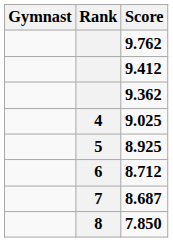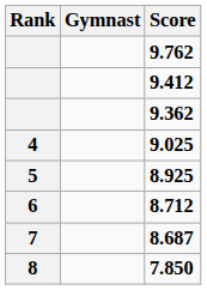 <table class="wikitable sortable">
 <tr>
+<th scope="col">Rank</th>
 <th scope="col">Gymnast</th>
-<th scope="col">Rank</th>
 <th scope="col">Score</th>
 </tr>
 <tr>
+<th scope="row"></th>
 <td></td>
-<th scope="row"></th>
 <td><strong>9.762</strong></td>
 </tr>
 <tr>
+<th scope="row"></th>
 <td></td>
-<th scope="row"></th>
 <td><strong>9.412</strong></td>
 </tr>
 <tr>
+<th scope="row"></th>
 <td></td>
-<th scope="row"></th>
 <td><strong>9.362</strong></td>
 </tr>
 <tr>
+<th scope="row">4</th>
 <td></td>
-<th scope="row">4</th>
 <td><strong>9.025</strong></td>
 </tr>
 <tr>
+<th scope="row">5</th>
 <td></td>
-<th scope="row">5</th>
 <td><strong>8.925</strong></td>
 </tr>
 <tr>
+<th scope="row">6</th>
 <td></td>
-<th scope="row">6</th>
 <td><strong>8.712</strong></td>
 </tr>
 <tr>
+<th scope="row">7</th>
 <td></td>
-<th scope="row">7</th>
 <td><strong>8.687</strong></td>
 </tr>
 <tr>
+<th scope="row">8</th>
 <td></td>
-<th scope="row">8</th>
 <td><strong>7.850</strong></td>
 </tr>
 </table>
